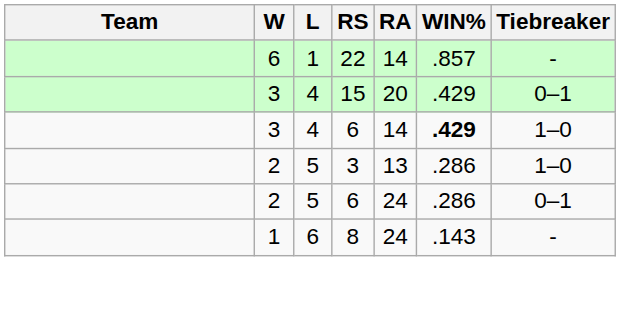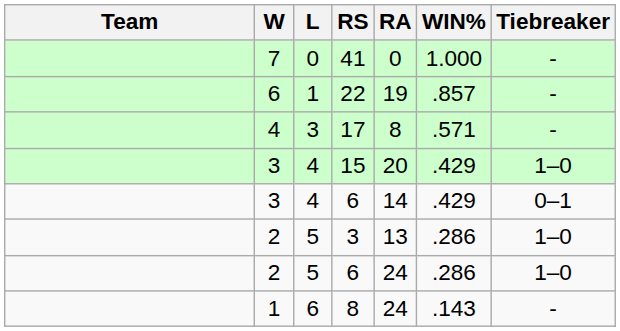 <table class="wikitable" border="1" style="text-align:center">
 <tr>
 <th width=170>Team</th>
 <th width=20>W</th>
 <th width=20>L</th>
 <th width=20>RS</th>
 <th width=20>RA</th>
 <th width=20>WIN%</th>
 <th width=40>Tiebreaker</th>
 </tr>
 <tr bgcolor=#cfc>
 <td align=left></td>
+<td>7</td>
+<td>0</td>
+<td>41</td>
+<td>0</td>
+<td>1.000</td>
+<td>-</td>
+</tr>
+<tr bgcolor=#cfc>
+<td align=left></td>
 <td>6</td>
 <td>1</td>
 <td>22</td>
-<td>14</td>
+<td>19</td>
 <td>.857</td>
+<td>-</td>
+</tr>
+<tr bgcolor=#cfc>
+<td align=left></td>
+<td>4</td>
+<td>3</td>
+<td>17</td>
+<td>8</td>
+<td>.571</td>
 <td>-</td>
 </tr>
 <tr bgcolor=#cfc>
 <td align=left></td>
 <td>3</td>
 <td>4</td>
 <td>15</td>
 <td>20</td>
 <td>.429</td>
-<td>0–1</td>
+<td>1–0</td>
 </tr>
 <tr>
 <td align=left></td>
 <td>3</td>
 <td>4</td>
 <td>6</td>
 <td>14</td>
-<td><strong>.429</strong></td>
-<td>1–0</td>
+<td>.429</td>
+<td>0–1</td>
 </tr>
 <tr>
 <td align=left></td>
 <td>2</td>
 <td>5</td>
 <td>3</td>
 <td>13</td>
 <td>.286</td>
 <td>1–0</td>
 </tr>
 <tr>
 <td align=left></td>
 <td>2</td>
 <td>5</td>
 <td>6</td>
 <td>24</td>
 <td>.286</td>
-<td>0–1</td>
+<td>1–0</td>
 </tr>
 <tr>
 <td align=left></td>
 <td>1</td>
 <td>6</td>
 <td>8</td>
 <td>24</td>
 <td>.143</td>
 <td>-</td>
 </tr>
 </table>
